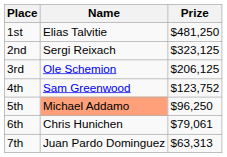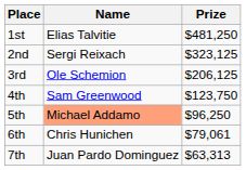 <table class="wikitable">
 <tr>
 <th>Place</th>
 <th>Name</th>
 <th>Prize</th>
 </tr>
 <tr>
 <td>1st</td>
 <td> Elias Talvitie</td>
 <td>$481,250</td>
 </tr>
 <tr>
 <td>2nd</td>
 <td> Sergi Reixach</td>
 <td>$323,125</td>
 </tr>
 <tr>
 <td>3rd</td>
 <td> <a href='#'>Ole Schemion</a></td>
 <td>$206,125</td>
 </tr>
 <tr>
 <td>4th</td>
 <td> <a href='#'>Sam Greenwood</a></td>
-<td>$123,752</td>
+<td>$123,750</td>
 </tr>
 <tr>
 <td>5th</td>
 <td style="background: lightsalmon;"> Michael Addamo</td>
 <td>$96,250</td>
 </tr>
 <tr>
 <td>6th</td>
 <td> Chris Hunichen</td>
 <td>$79,061</td>
 </tr>
 <tr>
 <td>7th</td>
 <td> Juan Pardo Dominguez</td>
 <td>$63,313</td>
 </tr>
 </table>
